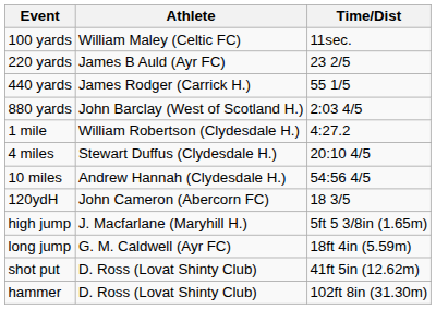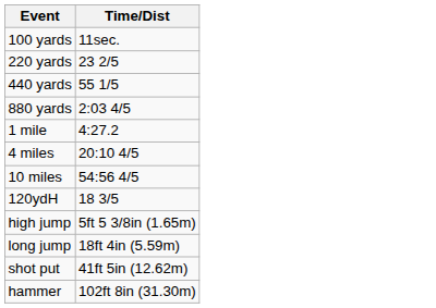 <table class="wikitable">
 <tr>
 <th>Event</th>
-<th>Athlete</th>
 <th>Time/Dist</th>
 </tr>
 <tr>
 <td>100 yards</td>
-<td>William Maley (Celtic FC)</td>
 <td>11sec.</td>
 </tr>
 <tr>
 <td>220 yards</td>
-<td>James B Auld (Ayr FC)</td>
 <td>23 2/5</td>
 </tr>
 <tr>
 <td>440 yards</td>
-<td>James Rodger (Carrick H.)</td>
 <td>55 1/5</td>
 </tr>
 <tr>
 <td>880 yards</td>
-<td>John Barclay (West of Scotland H.)</td>
 <td>2:03 4/5</td>
 </tr>
 <tr>
 <td>1 mile</td>
-<td>William Robertson (Clydesdale H.)</td>
 <td>4:27.2</td>
 </tr>
 <tr>
 <td>4 miles</td>
-<td>Stewart Duffus (Clydesdale H.)</td>
 <td>20:10 4/5</td>
 </tr>
 <tr>
 <td>10 miles</td>
-<td>Andrew Hannah (Clydesdale H.)</td>
 <td>54:56 4/5</td>
 </tr>
 <tr>
 <td>120ydH</td>
-<td>John Cameron (Abercorn FC)</td>
 <td>18 3/5</td>
 </tr>
 <tr>
 <td>high jump</td>
-<td>J. Macfarlane (Maryhill H.)</td>
 <td>5ft 5 3/8in (1.65m)</td>
 </tr>
 <tr>
 <td>long jump</td>
-<td>G. M. Caldwell (Ayr FC)</td>
 <td>18ft 4in (5.59m)</td>
 </tr>
 <tr>
 <td>shot put</td>
-<td>D. Ross (Lovat Shinty Club)</td>
 <td>41ft 5in (12.62m)</td>
 </tr>
 <tr>
 <td>hammer</td>
-<td>D. Ross (Lovat Shinty Club)</td>
 <td>102ft 8in (31.30m)</td>
 </tr>
 </table>
